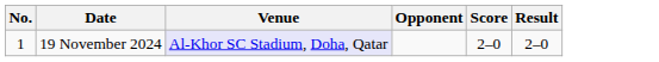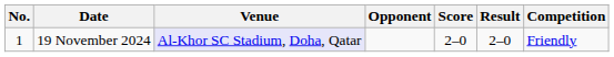 <table class="wikitable sortable">
 <tr>
 <th scope="col">No.</th>
 <th scope="col">Date</th>
 <th scope="col">Venue</th>
 <th scope="col">Opponent</th>
 <th scope="col">Score</th>
 <th scope="col">Result</th>
+<th scope="col">Competition</th>
 </tr>
 <tr>
 <td align="center">1</td>
 <td>19 November 2024</td>
 <td style="background: lavender;"><a href='#'>Al-Khor SC Stadium</a>, <a href='#'>Doha</a>, Qatar</td>
 <td></td>
 <td align="center">2–0</td>
 <td align="center">2–0</td>
+<td><a href='#'>Friendly</a></td>
 </tr>
 </table>
